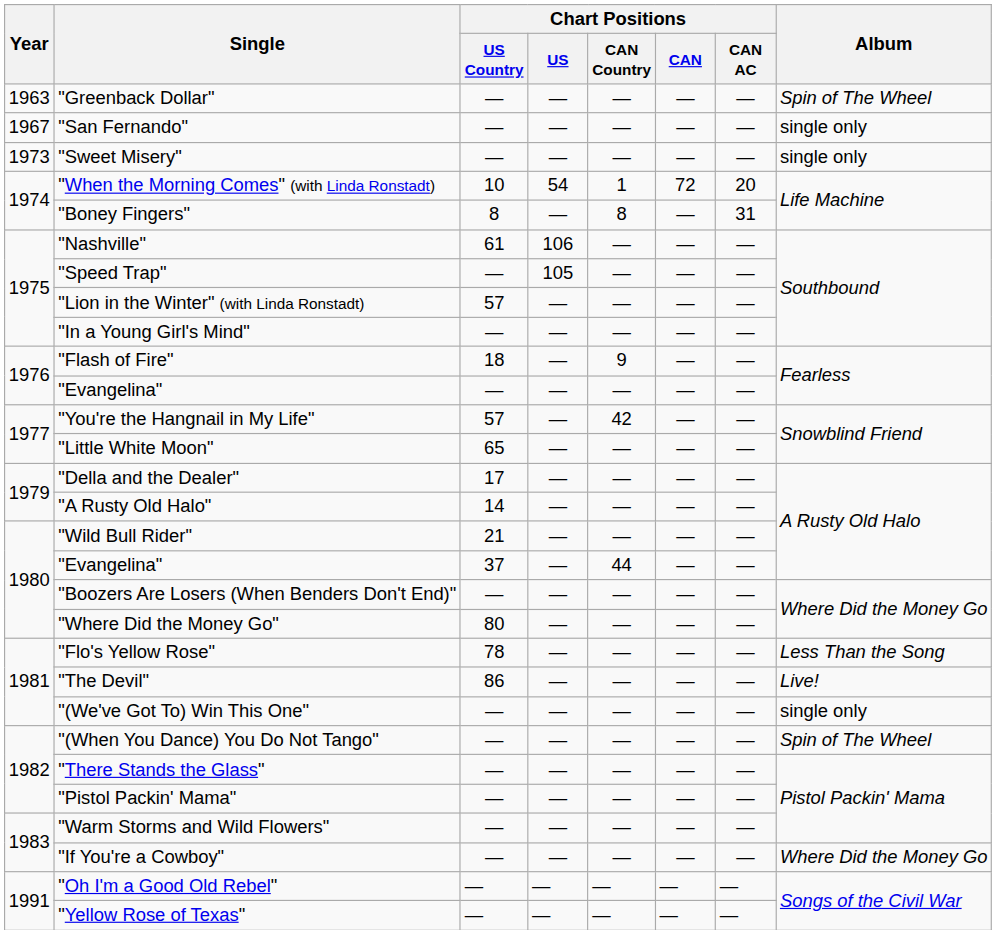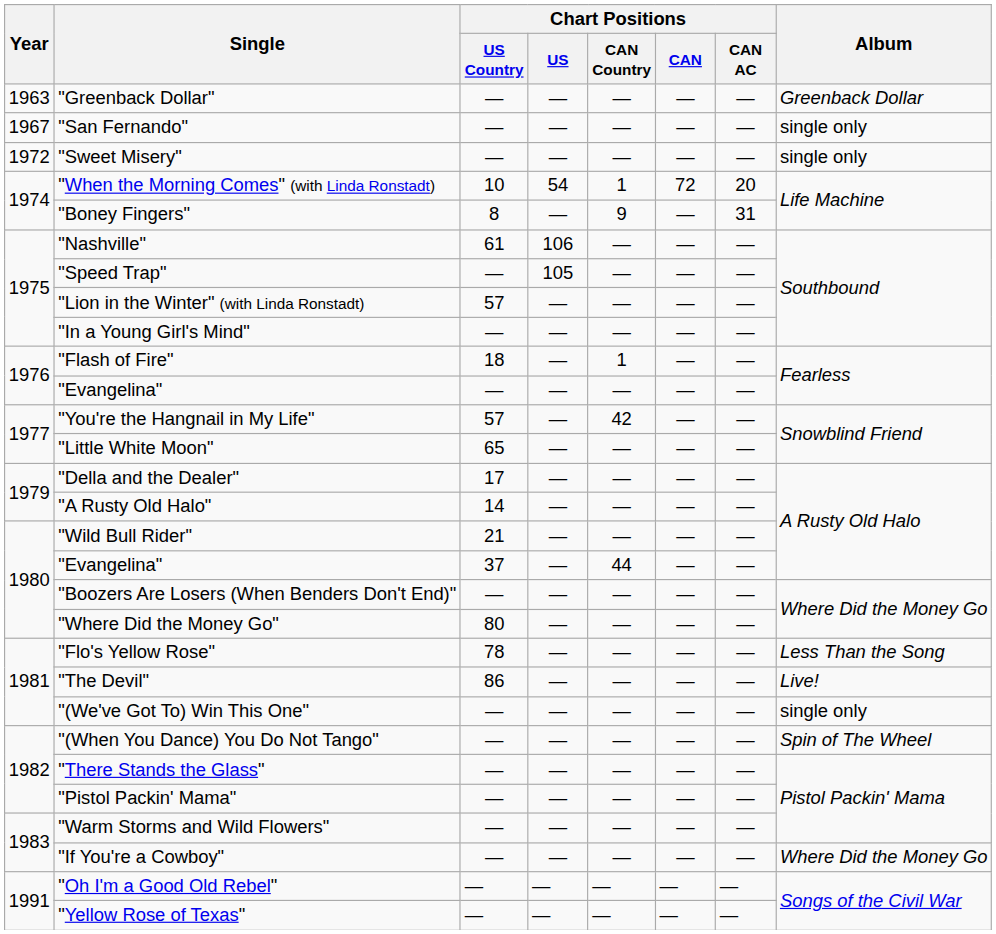 <table class="wikitable">
 <tr>
 <th rowspan="2">Year</th>
 <th rowspan="2">Single</th>
 <th colspan="5">Chart Positions</th>
 <th rowspan="2">Album</th>
 </tr>
 <tr>
 <th style="width:45px;"><small><a href='#'>US Country</a></small></th>
 <th style="width:45px;"><small><a href='#'>US</a></small><br></th>
 <th style="width:45px;"><small>CAN Country</small></th>
 <th style="width:45px;"><small><a href='#'>CAN</a></small></th>
 <th style="width:45px;"><small>CAN AC</small></th>
 </tr>
 <tr>
 <td>1963</td>
 <td>"Greenback Dollar"</td>
 <td style="text-align:center;">—</td>
 <td style="text-align:center;">—</td>
 <td style="text-align:center;">—</td>
 <td style="text-align:center;">—</td>
 <td style="text-align:center;">—</td>
-<td><em>Spin of The Wheel</em></td>
+<td><em>Greenback Dollar</em></td>
 </tr>
 <tr>
 <td>1967</td>
 <td>"San Fernando"</td>
 <td style="text-align:center;">—</td>
 <td style="text-align:center;">—</td>
 <td style="text-align:center;">—</td>
 <td style="text-align:center;">—</td>
 <td style="text-align:center;">—</td>
 <td>single only</td>
 </tr>
 <tr>
-<td>1973</td>
+<td>1972</td>
 <td>"Sweet Misery"</td>
 <td style="text-align:center;">—</td>
 <td style="text-align:center;">—</td>
 <td style="text-align:center;">—</td>
 <td style="text-align:center;">—</td>
 <td style="text-align:center;">—</td>
 <td>single only</td>
 </tr>
 <tr>
 <td rowspan="2">1974</td>
 <td>"<a href='#'>When the Morning Comes</a>" <small>(with <a href='#'>Linda Ronstadt</a>)</small></td>
 <td style="text-align:center;">10</td>
 <td style="text-align:center;">54</td>
 <td style="text-align:center;">1</td>
 <td style="text-align:center;">72</td>
 <td style="text-align:center;">20</td>
 <td rowspan="2"><em>Life Machine</em></td>
 </tr>
 <tr>
 <td>"Boney Fingers" </td>
 <td style="text-align:center;">8</td>
 <td style="text-align:center;">—</td>
-<td style="text-align:center;">8</td>
+<td style="text-align:center;">9</td>
 <td style="text-align:center;">—</td>
 <td style="text-align:center;">31</td>
 </tr>
 <tr>
 <td rowspan="4">1975</td>
 <td>"Nashville"</td>
 <td style="text-align:center;">61</td>
 <td style="text-align:center;">106</td>
 <td style="text-align:center;">—</td>
 <td style="text-align:center;">—</td>
 <td style="text-align:center;">—</td>
 <td rowspan="4"><em>Southbound</em></td>
 </tr>
 <tr>
 <td>"Speed Trap"</td>
 <td style="text-align:center;">—</td>
 <td style="text-align:center;">105</td>
 <td style="text-align:center;">—</td>
 <td style="text-align:center;">—</td>
 <td style="text-align:center;">—</td>
 </tr>
 <tr>
 <td>"Lion in the Winter" <small>(with Linda Ronstadt)</small></td>
 <td style="text-align:center;">57</td>
 <td style="text-align:center;">—</td>
 <td style="text-align:center;">—</td>
 <td style="text-align:center;">—</td>
 <td style="text-align:center;">—</td>
 </tr>
 <tr>
 <td>"In a Young Girl's Mind"</td>
 <td style="text-align:center;">—</td>
 <td style="text-align:center;">—</td>
 <td style="text-align:center;">—</td>
 <td style="text-align:center;">—</td>
 <td style="text-align:center;">—</td>
 </tr>
 <tr>
 <td rowspan="2">1976</td>
 <td>"Flash of Fire"</td>
 <td style="text-align:center;">18</td>
 <td style="text-align:center;">—</td>
-<td style="text-align:center;">9</td>
+<td style="text-align:center;">1</td>
 <td style="text-align:center;">—</td>
 <td style="text-align:center;">—</td>
 <td rowspan="2"><em>Fearless</em></td>
 </tr>
 <tr>
 <td>"Evangelina"</td>
 <td style="text-align:center;">—</td>
 <td style="text-align:center;">—</td>
 <td style="text-align:center;">—</td>
 <td style="text-align:center;">—</td>
 <td style="text-align:center;">—</td>
 </tr>
 <tr>
 <td rowspan="2">1977</td>
 <td>"You're the Hangnail in My Life"</td>
 <td style="text-align:center;">57</td>
 <td style="text-align:center;">—</td>
 <td style="text-align:center;">42</td>
 <td style="text-align:center;">—</td>
 <td style="text-align:center;">—</td>
 <td rowspan="2"><em>Snowblind Friend</em></td>
 </tr>
 <tr>
 <td>"Little White Moon"</td>
 <td style="text-align:center;">65</td>
 <td style="text-align:center;">—</td>
 <td style="text-align:center;">—</td>
 <td style="text-align:center;">—</td>
 <td style="text-align:center;">—</td>
 </tr>
 <tr>
 <td rowspan="2">1979</td>
 <td>"Della and the Dealer"</td>
 <td style="text-align:center;">17</td>
 <td style="text-align:center;">—</td>
 <td style="text-align:center;">—</td>
 <td style="text-align:center;">—</td>
 <td style="text-align:center;">—</td>
 <td rowspan="4"><em>A Rusty Old Halo</em></td>
 </tr>
 <tr>
 <td>"A Rusty Old Halo"</td>
 <td style="text-align:center;">14</td>
 <td style="text-align:center;">—</td>
 <td style="text-align:center;">—</td>
 <td style="text-align:center;">—</td>
 <td style="text-align:center;">—</td>
 </tr>
 <tr>
 <td rowspan="4">1980</td>
 <td>"Wild Bull Rider"</td>
 <td style="text-align:center;">21</td>
 <td style="text-align:center;">—</td>
 <td style="text-align:center;">—</td>
 <td style="text-align:center;">—</td>
 <td style="text-align:center;">—</td>
 </tr>
 <tr>
 <td>"Evangelina"</td>
 <td style="text-align:center;">37</td>
 <td style="text-align:center;">—</td>
 <td style="text-align:center;">44</td>
 <td style="text-align:center;">—</td>
 <td style="text-align:center;">—</td>
 </tr>
 <tr>
 <td>"Boozers Are Losers (When Benders Don't End)"</td>
 <td style="text-align:center;">—</td>
 <td style="text-align:center;">—</td>
 <td style="text-align:center;">—</td>
 <td style="text-align:center;">—</td>
 <td style="text-align:center;">—</td>
 <td rowspan="2"><em>Where Did the Money Go</em></td>
 </tr>
 <tr>
 <td>"Where Did the Money Go"</td>
 <td style="text-align:center;">80</td>
 <td style="text-align:center;">—</td>
 <td style="text-align:center;">—</td>
 <td style="text-align:center;">—</td>
 <td style="text-align:center;">—</td>
 </tr>
 <tr>
 <td rowspan="3">1981</td>
 <td>"Flo's Yellow Rose"</td>
 <td style="text-align:center;">78</td>
 <td style="text-align:center;">—</td>
 <td style="text-align:center;">—</td>
 <td style="text-align:center;">—</td>
 <td style="text-align:center;">—</td>
 <td><em>Less Than the Song</em></td>
 </tr>
 <tr>
 <td>"The Devil"</td>
 <td style="text-align:center;">86</td>
 <td style="text-align:center;">—</td>
 <td style="text-align:center;">—</td>
 <td style="text-align:center;">—</td>
 <td style="text-align:center;">—</td>
 <td><em>Live!</em></td>
 </tr>
 <tr>
 <td>"(We've Got To) Win This One"</td>
 <td style="text-align:center;">—</td>
 <td style="text-align:center;">—</td>
 <td style="text-align:center;">—</td>
 <td style="text-align:center;">—</td>
 <td style="text-align:center;">—</td>
 <td>single only</td>
 </tr>
 <tr>
 <td rowspan="3">1982</td>
 <td>"(When You Dance) You Do Not Tango"</td>
 <td style="text-align:center;">—</td>
 <td style="text-align:center;">—</td>
 <td style="text-align:center;">—</td>
 <td style="text-align:center;">—</td>
 <td style="text-align:center;">—</td>
 <td><em>Spin of The Wheel</em></td>
 </tr>
 <tr>
 <td>"<a href='#'>There Stands the Glass</a>"</td>
 <td style="text-align:center;">—</td>
 <td style="text-align:center;">—</td>
 <td style="text-align:center;">—</td>
 <td style="text-align:center;">—</td>
 <td style="text-align:center;">—</td>
 <td rowspan="3"><em>Pistol Packin' Mama</em></td>
 </tr>
 <tr>
 <td>"Pistol Packin' Mama"</td>
 <td style="text-align:center;">—</td>
 <td style="text-align:center;">—</td>
 <td style="text-align:center;">—</td>
 <td style="text-align:center;">—</td>
 <td style="text-align:center;">—</td>
 </tr>
 <tr>
 <td rowspan="2">1983</td>
 <td>"Warm Storms and Wild Flowers"</td>
 <td style="text-align:center;">—</td>
 <td style="text-align:center;">—</td>
 <td style="text-align:center;">—</td>
 <td style="text-align:center;">—</td>
 <td style="text-align:center;">—</td>
 </tr>
 <tr>
 <td>"If You're a Cowboy"</td>
 <td style="text-align:center;">—</td>
 <td style="text-align:center;">—</td>
 <td style="text-align:center;">—</td>
 <td style="text-align:center;">—</td>
 <td style="text-align:center;">—</td>
 <td><em>Where Did the Money Go</em></td>
 </tr>
 <tr>
 <td rowspan="2">1991</td>
 <td>"<a href='#'>Oh I'm a Good Old Rebel</a>"</td>
 <td>—</td>
 <td>—</td>
 <td>—</td>
 <td>—</td>
 <td>—</td>
 <td rowspan="2"><em><a href='#'>Songs of the Civil War</a></em></td>
 </tr>
 <tr>
 <td>"<a href='#'>Yellow Rose of Texas</a>"</td>
 <td>—</td>
 <td>—</td>
 <td>—</td>
 <td>—</td>
 <td>—</td>
 </tr>
 </table>
